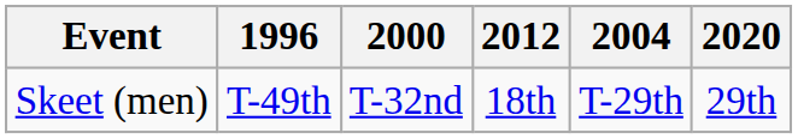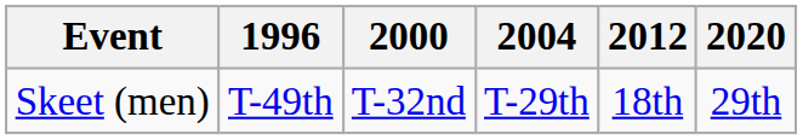 <table class="wikitable" style="text-align: center">
 <tr>
 <th>Event</th>
 <th>1996</th>
 <th>2000</th>
+<th>2004</th>
 <th>2012</th>
-<th>2004</th>
 <th>2020</th>
 </tr>
 <tr>
 <td align=left><a href='#'>Skeet</a> (men)</td>
 <td><a href='#'>T-49th</a></td>
 <td><a href='#'>T-32nd</a></td>
+<td><a href='#'>T-29th</a></td>
 <td><a href='#'>18th</a></td>
-<td><a href='#'>T-29th</a></td>
 <td><a href='#'>29th</a></td>
 </tr>
 </table>
